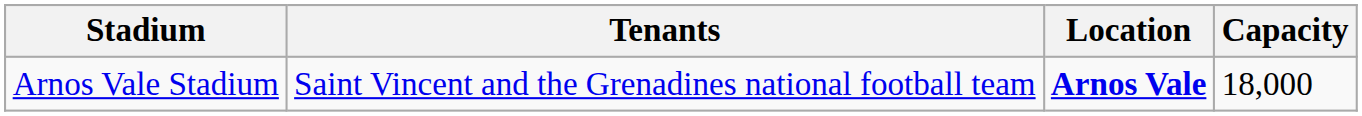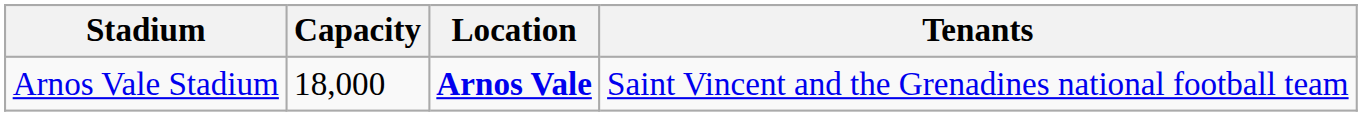 <table class="wikitable sortable">
 <tr>
 <th>Stadium</th>
+<th>Capacity</th>
+<th>Location</th>
 <th>Tenants</th>
-<th>Location</th>
-<th>Capacity</th>
 </tr>
 <tr>
 <td><a href='#'>Arnos Vale Stadium</a></td>
+<td>18,000</td>
+<td><strong><a href='#'>Arnos Vale</a></strong></td>
 <td><a href='#'>Saint Vincent and the Grenadines national football team</a></td>
-<td><strong><a href='#'>Arnos Vale</a></strong></td>
-<td>18,000</td>
 </tr>
 </table>
